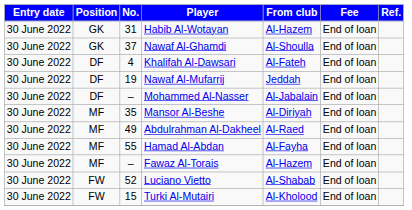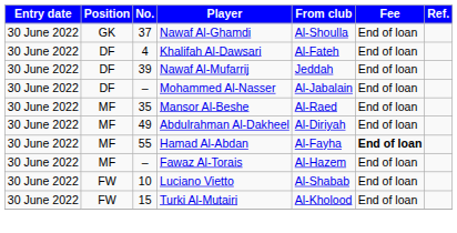 <table class="wikitable sortable">
 <tr>
 <th style="background:blue; color:white;"><strong>Entry date</strong></th>
 <th style="background:blue; color:white;"><strong>Position</strong></th>
 <th style="background:blue; color:white;"><strong>No.</strong></th>
 <th style="background:blue; color:white;"><strong>Player</strong></th>
 <th style="background:blue; color:white;"><strong>From club</strong></th>
 <th style="background:blue; color:white;"><strong>Fee</strong></th>
 <th style="background:blue; color:white;"><strong>Ref.</strong></th>
-</tr>
-<tr>
-<td>30 June 2022</td>
-<td style="text-align:center;">GK</td>
-<td style="text-align:center;">31</td>
-<td style="text-align:left;"> <a href='#'>Habib Al-Wotayan</a></td>
-<td style="text-align:left;"> <a href='#'>Al-Hazem</a></td>
-<td>End of loan</td>
-<td></td>
 </tr>
 <tr>
 <td>30 June 2022</td>
 <td style="text-align:center;">GK</td>
 <td style="text-align:center;">37</td>
 <td style="text-align:left;"> <a href='#'>Nawaf Al-Ghamdi</a></td>
 <td style="text-align:left;"> <a href='#'>Al-Shoulla</a></td>
 <td>End of loan</td>
 <td></td>
 </tr>
 <tr>
 <td>30 June 2022</td>
 <td style="text-align:center;">DF</td>
 <td style="text-align:center;">4</td>
 <td style="text-align:left;"> <a href='#'>Khalifah Al-Dawsari</a></td>
 <td style="text-align:left;"> <a href='#'>Al-Fateh</a></td>
 <td>End of loan</td>
 <td></td>
 </tr>
 <tr>
 <td>30 June 2022</td>
 <td style="text-align:center;">DF</td>
-<td style="text-align:center;">19</td>
+<td style="text-align:center;">39</td>
 <td style="text-align:left;"> <a href='#'>Nawaf Al-Mufarrij</a></td>
 <td style="text-align:left;"> <a href='#'>Jeddah</a></td>
 <td>End of loan</td>
 <td></td>
 </tr>
 <tr>
 <td>30 June 2022</td>
 <td style="text-align:center;">DF</td>
 <td style="text-align:center;">–</td>
 <td style="text-align:left;"> <a href='#'>Mohammed Al-Nasser</a></td>
 <td style="text-align:left;"> <a href='#'>Al-Jabalain</a></td>
 <td>End of loan</td>
 <td></td>
 </tr>
 <tr>
 <td>30 June 2022</td>
 <td style="text-align:center;">MF</td>
 <td style="text-align:center;">35</td>
 <td style="text-align:left;"> <a href='#'>Mansor Al-Beshe</a></td>
-<td style="text-align:left;"> <a href='#'>Al-Diriyah</a></td>
+<td style="text-align:left;"> <a href='#'>Al-Raed</a></td>
 <td>End of loan</td>
 <td></td>
 </tr>
 <tr>
 <td>30 June 2022</td>
 <td style="text-align:center;">MF</td>
 <td style="text-align:center;">49</td>
 <td style="text-align:left;"> <a href='#'>Abdulrahman Al-Dakheel</a></td>
-<td style="text-align:left;"> <a href='#'>Al-Raed</a></td>
+<td style="text-align:left;"> <a href='#'>Al-Diriyah</a></td>
 <td>End of loan</td>
 <td></td>
 </tr>
 <tr>
 <td>30 June 2022</td>
 <td style="text-align:center;">MF</td>
 <td style="text-align:center;">55</td>
 <td style="text-align:left;"> <a href='#'>Hamad Al-Abdan</a></td>
 <td style="text-align:left;"> <a href='#'>Al-Fayha</a></td>
-<td>End of loan</td>
+<td><strong>End of loan</strong></td>
 <td></td>
 </tr>
 <tr>
 <td>30 June 2022</td>
 <td style="text-align:center;">MF</td>
 <td style="text-align:center;">–</td>
 <td style="text-align:left;"> <a href='#'>Fawaz Al-Torais</a></td>
 <td style="text-align:left;"> <a href='#'>Al-Hazem</a></td>
 <td>End of loan</td>
 <td></td>
 </tr>
 <tr>
 <td>30 June 2022</td>
 <td style="text-align:center;">FW</td>
-<td style="text-align:center;">52</td>
+<td style="text-align:center;">10</td>
 <td style="text-align:left;"> <a href='#'>Luciano Vietto</a></td>
 <td style="text-align:left;"> <a href='#'>Al-Shabab</a></td>
 <td>End of loan</td>
 <td></td>
 </tr>
 <tr>
 <td>30 June 2022</td>
 <td style="text-align:center;">FW</td>
 <td style="text-align:center;">15</td>
 <td style="text-align:left;"> <a href='#'>Turki Al-Mutairi</a></td>
 <td style="text-align:left;"> <a href='#'>Al-Kholood</a></td>
 <td>End of loan</td>
 <td></td>
 </tr>
 <tr>
 </tr>
 </table>
